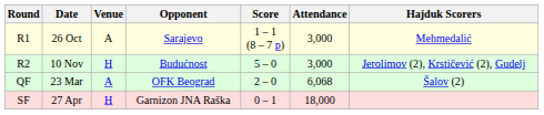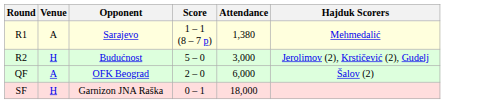 <table class="wikitable sortable" style="text-align: center; font-size:95%;">
 <tr>
 <th width="30">Round</th>
-<th width="60">Date</th>
 <th width="20">Venue</th>
 <th width="150">Opponent</th>
 <th width="60">Score</th>
 <th width="60">Attendance</th>
 <th width="250">Hajduk Scorers</th>
 </tr>
 <tr bgcolor="#ffffdd">
 <td>R1</td>
-<td>26 Oct</td>
 <td>A</td>
 <td><a href='#'>Sarajevo</a></td>
 <td>1 – 1<br>(8 – 7 <a href='#'>p</a>)</td>
-<td>3,000</td>
+<td>1,380</td>
 <td><a href='#'>Mehmedalić</a></td>
 </tr>
 <tr bgcolor="#ddffdd">
 <td>R2</td>
-<td>10 Nov</td>
 <td><a href='#'>H</a></td>
 <td><a href='#'>Budućnost</a></td>
 <td>5 – 0</td>
 <td>3,000</td>
 <td><a href='#'>Jerolimov</a> (2), <a href='#'>Krstičević</a> (2), <a href='#'>Gudelj</a></td>
 </tr>
 <tr bgcolor="#ddffdd">
 <td>QF</td>
-<td>23 Mar</td>
 <td><a href='#'>A</a></td>
 <td><a href='#'>OFK Beograd</a></td>
 <td>2 – 0</td>
-<td>6,068</td>
+<td>6,000</td>
 <td><a href='#'>Šalov</a> (2)</td>
 </tr>
 <tr bgcolor="#ffdddd">
 <td>SF</td>
-<td>27 Apr</td>
 <td><a href='#'>H</a></td>
 <td>Garnizon JNA Raška</td>
 <td>0 – 1</td>
 <td>18,000</td>
 <td></td>
 </tr>
 </table>
